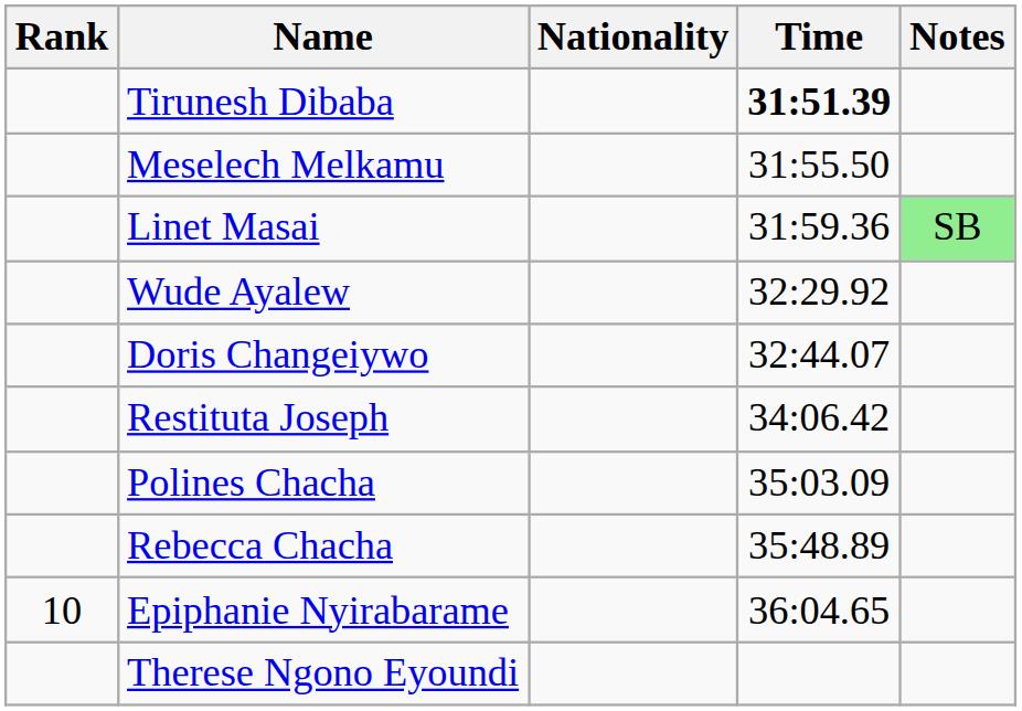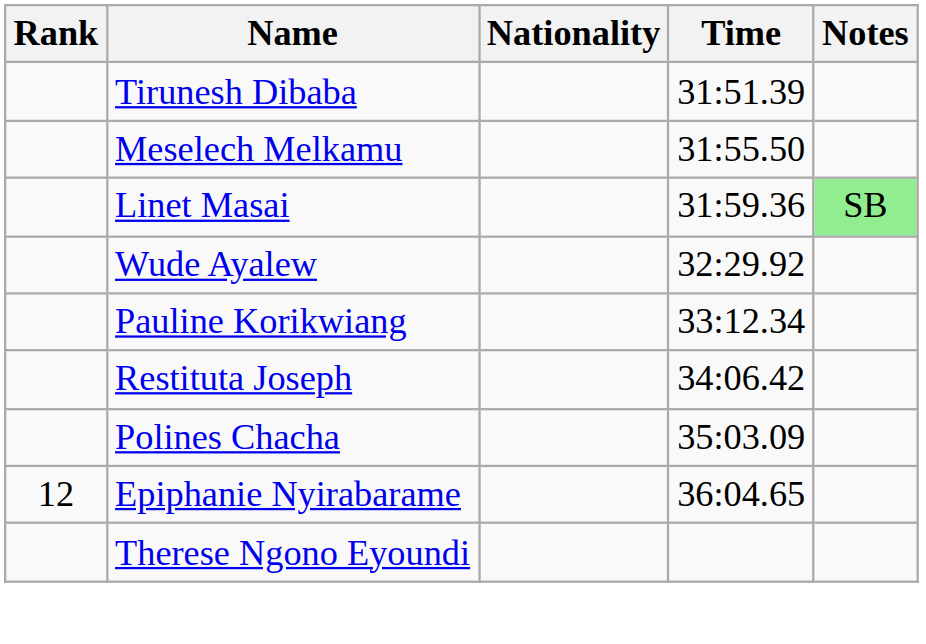 <table class="wikitable sortable" style="text-align:center">
 <tr>
 <th>Rank</th>
 <th>Name</th>
 <th>Nationality</th>
 <th>Time</th>
 <th>Notes</th>
 </tr>
 <tr>
 <td></td>
 <td align=left><a href='#'>Tirunesh Dibaba</a></td>
 <td align=left></td>
-<td><strong>31:51.39</strong></td>
+<td>31:51.39</td>
 <td></td>
 </tr>
 <tr>
 <td></td>
 <td align=left><a href='#'>Meselech Melkamu</a></td>
 <td align=left></td>
 <td>31:55.50</td>
 <td></td>
 </tr>
 <tr>
 <td></td>
 <td align=left><a href='#'>Linet Masai</a></td>
 <td align=left></td>
 <td>31:59.36</td>
 <td style="background: lightgreen;">SB</td>
 </tr>
 <tr>
 <td></td>
 <td align=left><a href='#'>Wude Ayalew</a></td>
 <td align=left></td>
 <td>32:29.92</td>
 <td></td>
 </tr>
 <tr>
 <td></td>
-<td align=left><a href='#'>Doris Changeiywo</a></td>
+<td align=left><a href='#'>Pauline Korikwiang</a></td>
 <td align=left></td>
-<td>32:44.07</td>
+<td>33:12.34</td>
 <td></td>
 </tr>
 <tr>
 <td></td>
 <td align=left><a href='#'>Restituta Joseph</a></td>
 <td align=left></td>
 <td>34:06.42</td>
 <td></td>
 </tr>
 <tr>
 <td></td>
 <td align=left><a href='#'>Polines Chacha</a></td>
 <td align=left></td>
 <td>35:03.09</td>
 <td></td>
 </tr>
 <tr>
-<td></td>
-<td align=left><a href='#'>Rebecca Chacha</a></td>
-<td align=left></td>
-<td>35:48.89</td>
-<td></td>
-</tr>
-<tr>
-<td>10</td>
+<td>12</td>
 <td align=left><a href='#'>Epiphanie Nyirabarame</a></td>
 <td align=left></td>
 <td>36:04.65</td>
 <td></td>
 </tr>
 <tr>
 <td></td>
 <td align=left><a href='#'>Therese Ngono Eyoundi</a></td>
 <td align=left></td>
 <td></td>
 <td></td>
 </tr>
 </table>
